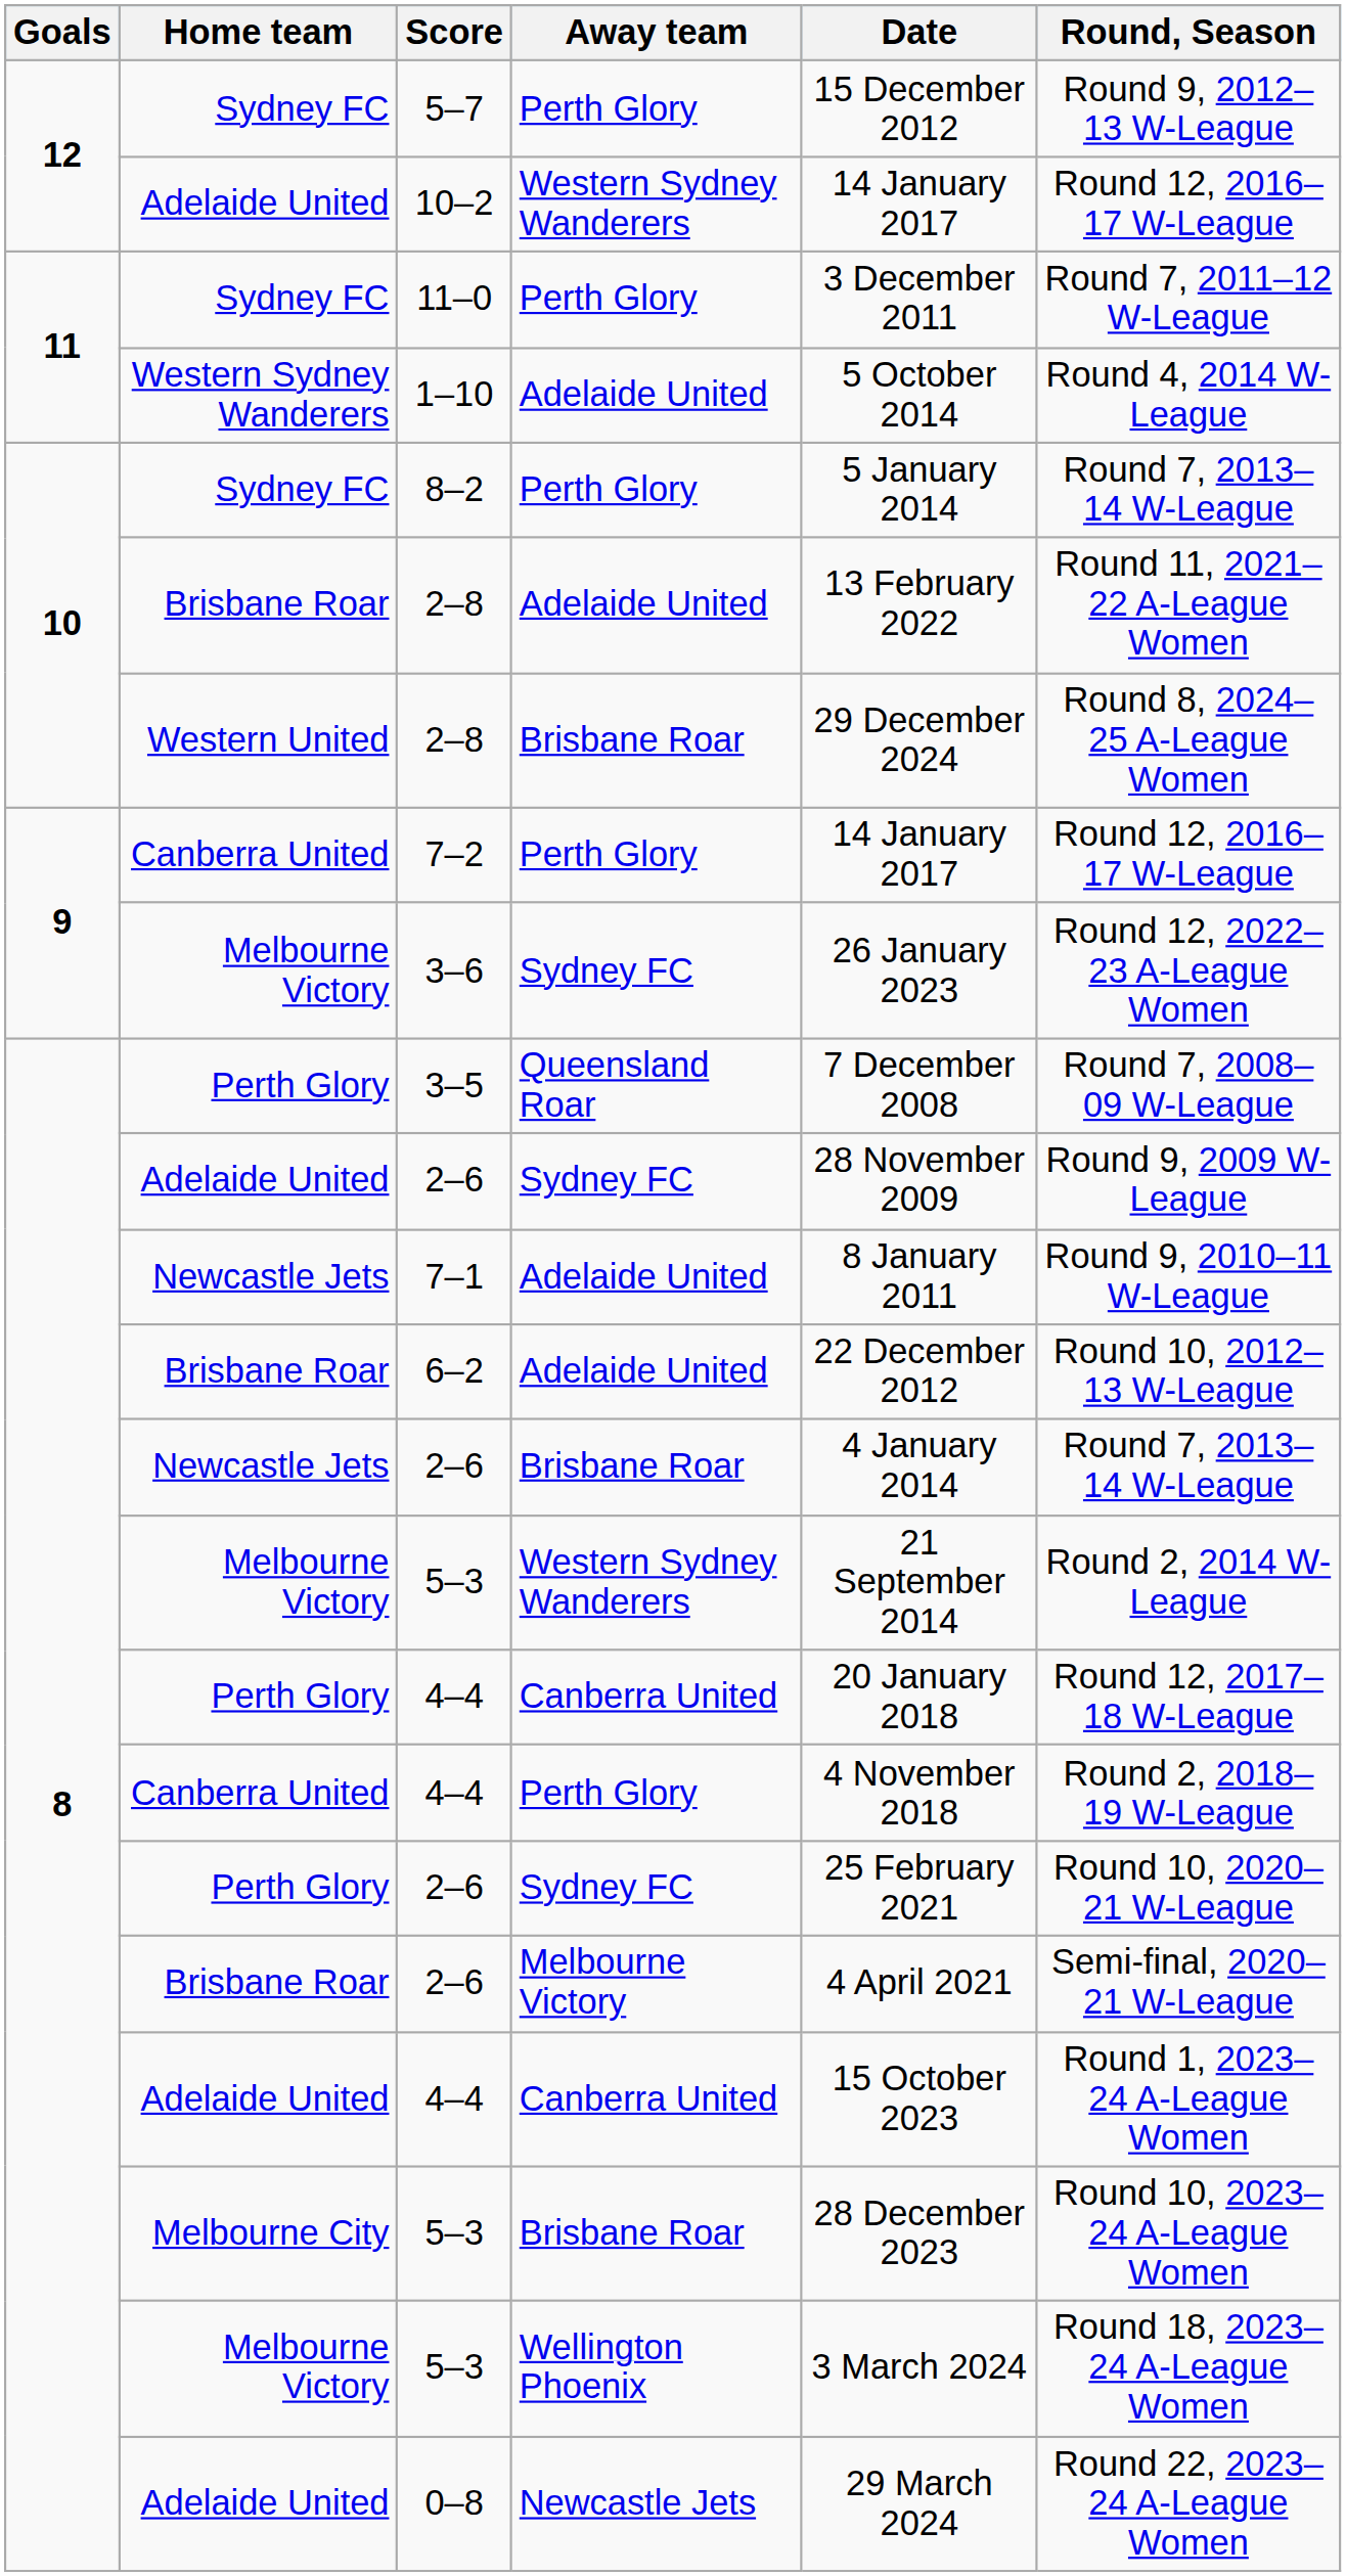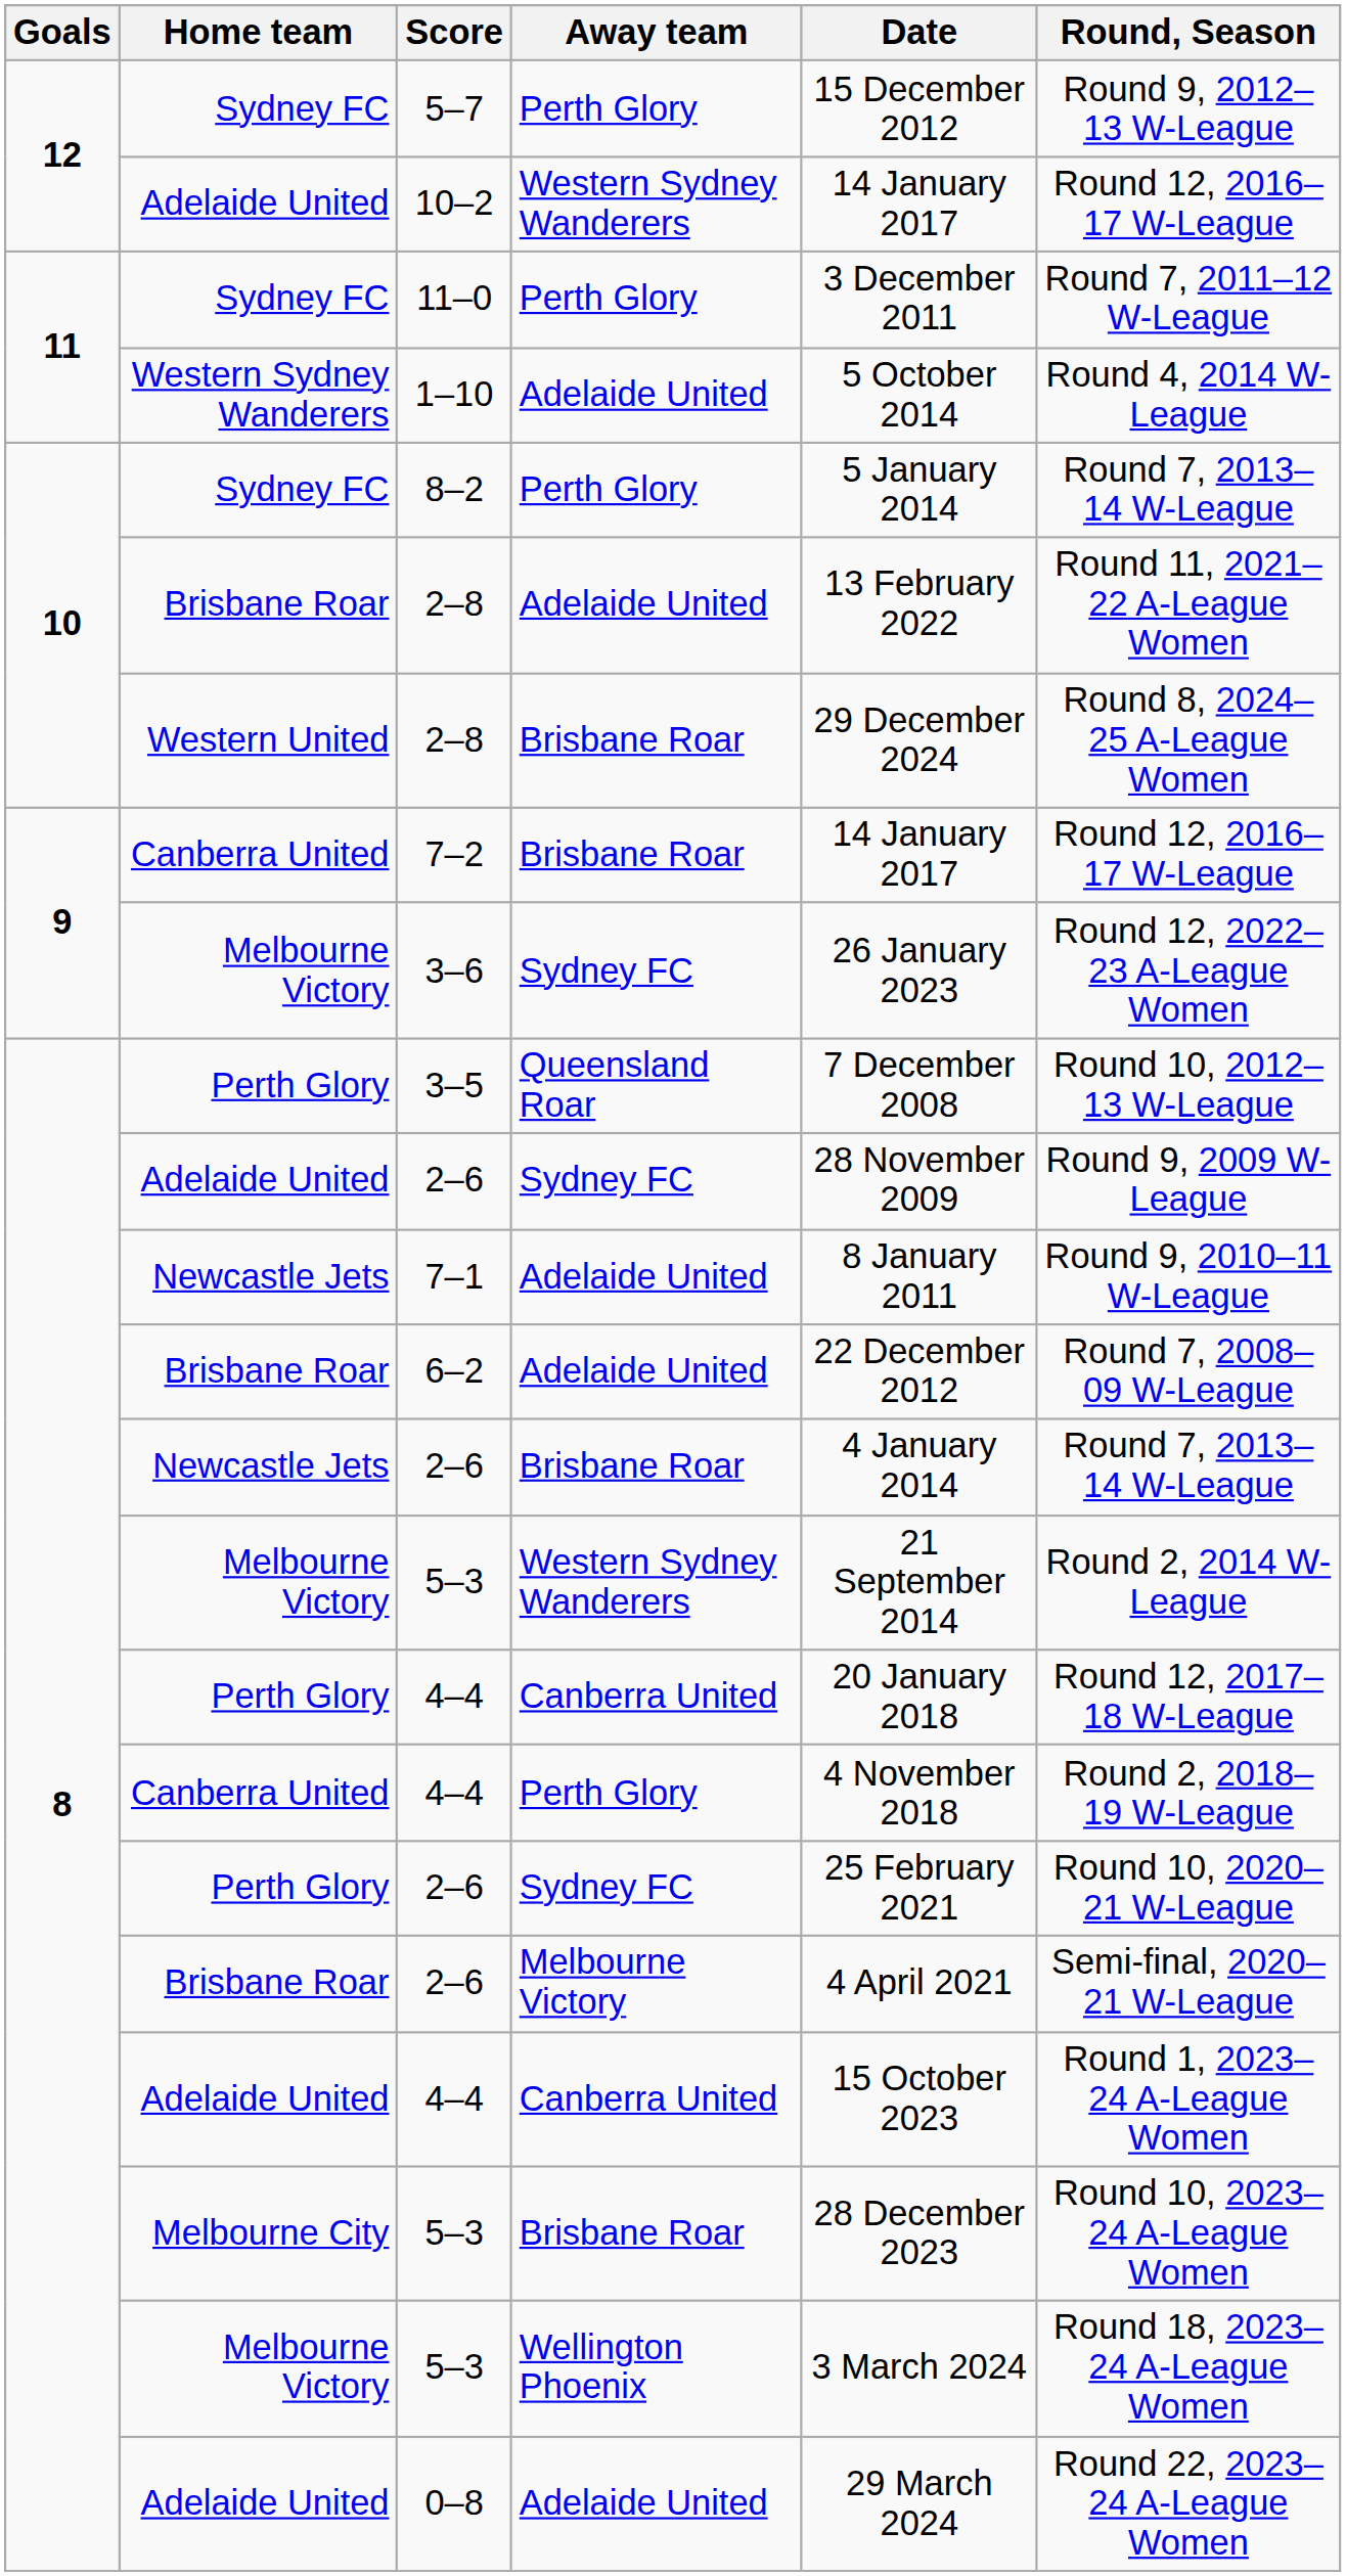 <table class="wikitable">
 <tr bgcolor=#87cefa>
 <th>Goals</th>
 <th>Home team</th>
 <th>Score</th>
 <th>Away team</th>
 <th>Date</th>
 <th>Round, Season</th>
 </tr>
 <tr>
 <td rowspan=2 align=center><strong>12</strong></td>
 <td align=right><a href='#'>Sydney FC</a></td>
 <td align=center>5–7</td>
 <td><a href='#'>Perth Glory</a></td>
 <td align=center>15 December 2012</td>
 <td align=center>Round 9, <a href='#'>2012–13 W-League</a></td>
 </tr>
 <tr>
 <td align=right><a href='#'>Adelaide United</a></td>
 <td align=center>10–2</td>
 <td><a href='#'>Western Sydney Wanderers</a></td>
 <td align=center>14 January 2017</td>
 <td align=center>Round 12, <a href='#'>2016–17 W-League</a></td>
 </tr>
 <tr>
 <td rowspan=2 align=center><strong>11</strong></td>
 <td align=right><a href='#'>Sydney FC</a></td>
 <td align=center>11–0</td>
 <td><a href='#'>Perth Glory</a></td>
 <td align=center>3 December 2011</td>
 <td align=center>Round 7, <a href='#'>2011–12 W-League</a></td>
 </tr>
 <tr>
 <td align=right><a href='#'>Western Sydney Wanderers</a></td>
 <td align=center>1–10</td>
 <td><a href='#'>Adelaide United</a></td>
 <td align=center>5 October 2014</td>
 <td align=center>Round 4, <a href='#'>2014 W-League</a></td>
 </tr>
 <tr>
 <td rowspan=3 align=center><strong>10</strong></td>
 <td align=right><a href='#'>Sydney FC</a></td>
 <td align=center>8–2</td>
 <td><a href='#'>Perth Glory</a></td>
 <td align=center>5 January 2014</td>
 <td align=center>Round 7, <a href='#'>2013–14 W-League</a></td>
 </tr>
 <tr>
 <td align=right><a href='#'>Brisbane Roar</a></td>
 <td align=center>2–8</td>
 <td><a href='#'>Adelaide United</a></td>
 <td align=center>13 February 2022</td>
 <td align=center>Round 11, <a href='#'>2021–22 A-League Women</a></td>
 </tr>
 <tr>
 <td align=right><a href='#'>Western United</a></td>
 <td align=center>2–8</td>
 <td><a href='#'>Brisbane Roar</a></td>
 <td align=center>29 December 2024</td>
 <td align=center>Round 8, <a href='#'>2024–25 A-League Women</a></td>
 </tr>
 <tr>
 <td rowspan=2 align=center><strong>9</strong></td>
 <td align=right><a href='#'>Canberra United</a></td>
 <td align=center>7–2</td>
-<td><a href='#'>Perth Glory</a></td>
+<td><a href='#'>Brisbane Roar</a></td>
 <td align=center>14 January 2017</td>
 <td align=center>Round 12, <a href='#'>2016–17 W-League</a></td>
 </tr>
 <tr>
 <td align=right><a href='#'>Melbourne Victory</a></td>
 <td align=center>3–6</td>
 <td><a href='#'>Sydney FC</a></td>
 <td align=center>26 January 2023</td>
 <td align=center>Round 12, <a href='#'>2022–23 A-League Women</a></td>
 </tr>
 <tr>
 <td rowspan=14 align=center><strong>8</strong></td>
 <td align=right><a href='#'>Perth Glory</a></td>
 <td align=center>3–5</td>
 <td><a href='#'>Queensland Roar</a></td>
 <td align=center>7 December 2008</td>
-<td align=center>Round 7, <a href='#'>2008–09 W-League</a></td>
+<td align=center>Round 10, <a href='#'>2012–13 W-League</a></td>
 </tr>
 <tr>
 <td align=right><a href='#'>Adelaide United</a></td>
 <td align=center>2–6</td>
 <td><a href='#'>Sydney FC</a></td>
 <td align=center>28 November 2009</td>
 <td align=center>Round 9, <a href='#'>2009 W-League</a></td>
 </tr>
 <tr>
 <td align=right><a href='#'>Newcastle Jets</a></td>
 <td align=center>7–1</td>
 <td><a href='#'>Adelaide United</a></td>
 <td align=center>8 January 2011</td>
 <td align=center>Round 9, <a href='#'>2010–11 W-League</a></td>
 </tr>
 <tr>
 <td align=right><a href='#'>Brisbane Roar</a></td>
 <td align=center>6–2</td>
 <td><a href='#'>Adelaide United</a></td>
 <td align=center>22 December 2012</td>
-<td align=center>Round 10, <a href='#'>2012–13 W-League</a></td>
+<td align=center>Round 7, <a href='#'>2008–09 W-League</a></td>
 </tr>
 <tr>
 <td align=right><a href='#'>Newcastle Jets</a></td>
 <td align=center>2–6</td>
 <td><a href='#'>Brisbane Roar</a></td>
 <td align=center>4 January 2014</td>
 <td align=center>Round 7, <a href='#'>2013–14 W-League</a></td>
 </tr>
 <tr>
 <td align=right><a href='#'>Melbourne Victory</a></td>
 <td align=center>5–3</td>
 <td><a href='#'>Western Sydney Wanderers</a></td>
 <td align=center>21 September 2014</td>
 <td align=center>Round 2, <a href='#'>2014 W-League</a></td>
 </tr>
 <tr>
 <td align=right><a href='#'>Perth Glory</a></td>
 <td align=center>4–4</td>
 <td><a href='#'>Canberra United</a></td>
 <td align=center>20 January 2018</td>
 <td align=center>Round 12, <a href='#'>2017–18 W-League</a></td>
 </tr>
 <tr>
 <td align=right><a href='#'>Canberra United</a></td>
 <td align=center>4–4</td>
 <td><a href='#'>Perth Glory</a></td>
 <td align=center>4 November 2018</td>
 <td align=center>Round 2, <a href='#'>2018–19 W-League</a></td>
 </tr>
 <tr>
 <td align=right><a href='#'>Perth Glory</a></td>
 <td align=center>2–6</td>
 <td><a href='#'>Sydney FC</a></td>
 <td align=center>25 February 2021</td>
 <td align=center>Round 10, <a href='#'>2020–21 W-League</a></td>
 </tr>
 <tr>
 <td align=right><a href='#'>Brisbane Roar</a></td>
 <td align=center>2–6</td>
 <td><a href='#'>Melbourne Victory</a></td>
 <td align=center>4 April 2021</td>
 <td align=center>Semi-final, <a href='#'>2020–21 W-League</a></td>
 </tr>
 <tr>
 <td align=right><a href='#'>Adelaide United</a></td>
 <td align=center>4–4</td>
 <td><a href='#'>Canberra United</a></td>
 <td align=center>15 October 2023</td>
 <td align=center>Round 1, <a href='#'>2023–24 A-League Women</a></td>
 </tr>
 <tr>
 <td align=right><a href='#'>Melbourne City</a></td>
 <td align=center>5–3</td>
 <td><a href='#'>Brisbane Roar</a></td>
 <td align=center>28 December 2023</td>
 <td align=center>Round 10, <a href='#'>2023–24 A-League Women</a></td>
 </tr>
 <tr>
 <td align=right><a href='#'>Melbourne Victory</a></td>
 <td align=center>5–3</td>
 <td><a href='#'>Wellington Phoenix</a></td>
 <td align=center>3 March 2024</td>
 <td align=center>Round 18, <a href='#'>2023–24 A-League Women</a></td>
 </tr>
 <tr>
 <td align=right><a href='#'>Adelaide United</a></td>
 <td align=center>0–8</td>
-<td><a href='#'>Newcastle Jets</a></td>
+<td><a href='#'>Adelaide United</a></td>
 <td align=center>29 March 2024</td>
 <td align=center>Round 22, <a href='#'>2023–24 A-League Women</a></td>
 </tr>
 </table>
